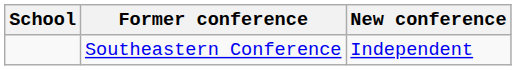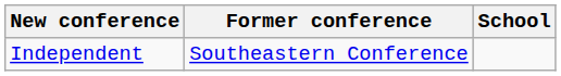 <table class="wikitable sortable">
 <tr>
+<th>New conference</th>
+<th>Former conference</th>
 <th>School</th>
-<th>Former conference</th>
-<th>New conference</th>
 </tr>
 <tr>
+<td><a href='#'>Independent</a></td>
+<td><a href='#'>Southeastern Conference</a></td>
 <td></td>
-<td><a href='#'>Southeastern Conference</a></td>
-<td><a href='#'>Independent</a></td>
 </tr>
 </table>
